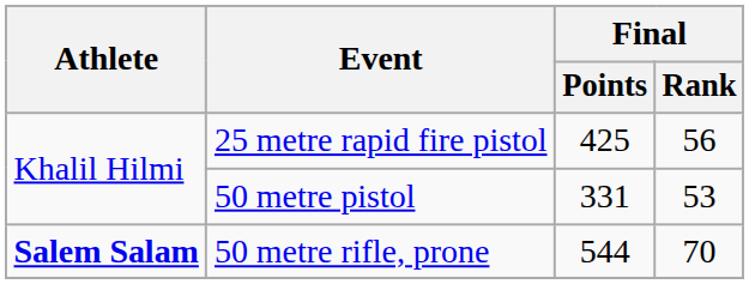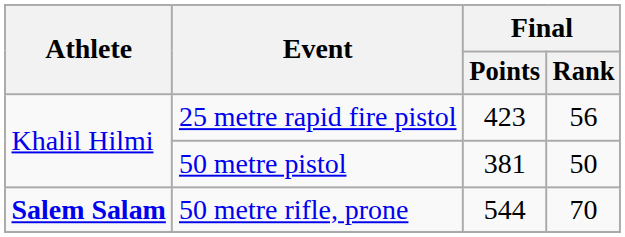 <table class=wikitable style=font-size:90%;text-align:center>
 <tr>
 <th rowspan=2>Athlete</th>
 <th rowspan=2>Event</th>
 <th colspan=2>Final</th>
 </tr>
 <tr style=font-size:95%>
 <th>Points</th>
 <th>Rank</th>
 </tr>
 <tr>
 <td align=left rowspan=2><a href='#'>Khalil Hilmi</a></td>
 <td align=left><a href='#'>25 metre rapid fire pistol</a></td>
-<td>425</td>
+<td>423</td>
 <td>56</td>
 </tr>
 <tr>
 <td align=left><a href='#'>50 metre pistol</a></td>
-<td>331</td>
-<td>53</td>
+<td>381</td>
+<td>50</td>
 </tr>
 <tr>
 <td align=left><strong><a href='#'>Salem Salam</a></strong></td>
 <td align=left><a href='#'>50 metre rifle, prone</a></td>
 <td>544</td>
 <td>70</td>
 </tr>
 <tr>
 </tr>
 </table>
